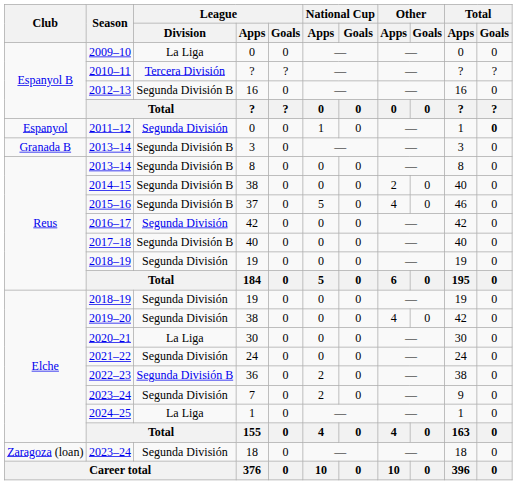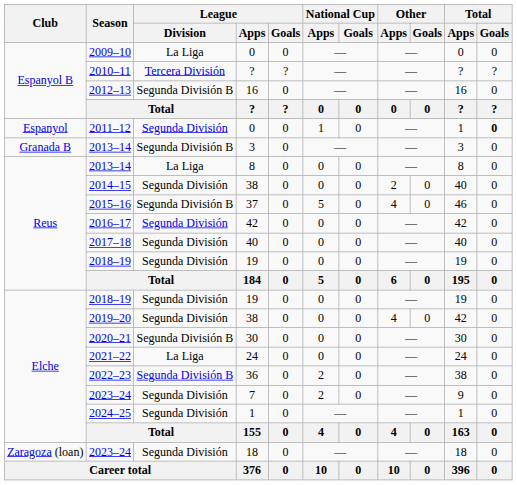 <table class="wikitable" style="text-align:center">
 <tr>
 <th rowspan="2">Club</th>
 <th rowspan="2">Season</th>
 <th colspan="3">League</th>
 <th colspan="2">National Cup</th>
 <th colspan="2">Other</th>
 <th colspan="2">Total</th>
 </tr>
 <tr>
 <th>Division</th>
 <th>Apps</th>
 <th>Goals</th>
 <th>Apps</th>
 <th>Goals</th>
 <th>Apps</th>
 <th>Goals</th>
 <th>Apps</th>
 <th>Goals</th>
 </tr>
 <tr>
 <td rowspan="4"><a href='#'>Espanyol B</a></td>
 <td><a href='#'>2009–10</a></td>
 <td>La Liga</td>
 <td>0</td>
 <td>0</td>
 <td colspan="2">—</td>
 <td colspan="2">—</td>
 <td>0</td>
 <td>0</td>
 </tr>
 <tr>
 <td><a href='#'>2010–11</a></td>
 <td><a href='#'>Tercera División</a></td>
 <td>?</td>
 <td>?</td>
 <td colspan="2">—</td>
 <td colspan="2">—</td>
 <td>?</td>
 <td>?</td>
 </tr>
 <tr>
 <td><a href='#'>2012–13</a></td>
 <td>Segunda División B</td>
 <td>16</td>
 <td>0</td>
 <td colspan="2">—</td>
 <td colspan="2">—</td>
 <td>16</td>
 <td>0</td>
 </tr>
 <tr>
 <th colspan="2">Total</th>
 <th>?</th>
 <th>?</th>
 <th>0</th>
 <th>0</th>
 <th>0</th>
 <th>0</th>
 <th>?</th>
 <th>?</th>
 </tr>
 <tr>
 <td><a href='#'>Espanyol</a></td>
 <td><a href='#'>2011–12</a></td>
 <td><a href='#'>Segunda División</a></td>
 <td>0</td>
 <td>0</td>
 <td>1</td>
 <td>0</td>
 <td colspan="2">—</td>
 <td>1</td>
 <td><strong>0</strong></td>
 </tr>
 <tr>
 <td><a href='#'>Granada B</a></td>
 <td><a href='#'>2013–14</a></td>
 <td>Segunda División B</td>
 <td>3</td>
 <td>0</td>
 <td colspan="2">—</td>
 <td colspan="2">—</td>
 <td>3</td>
 <td>0</td>
 </tr>
 <tr>
 <td rowspan="7"><a href='#'>Reus</a></td>
 <td><a href='#'>2013–14</a></td>
-<td>Segunda División B</td>
+<td>La Liga</td>
 <td>8</td>
 <td>0</td>
 <td>0</td>
 <td>0</td>
 <td colspan="2">—</td>
 <td>8</td>
 <td>0</td>
 </tr>
 <tr>
 <td><a href='#'>2014–15</a></td>
-<td>Segunda División B</td>
+<td>Segunda División</td>
 <td>38</td>
 <td>0</td>
 <td>0</td>
 <td>0</td>
 <td>2</td>
 <td>0</td>
 <td>40</td>
 <td>0</td>
 </tr>
 <tr>
 <td><a href='#'>2015–16</a></td>
 <td>Segunda División B</td>
 <td>37</td>
 <td>0</td>
 <td>5</td>
 <td>0</td>
 <td>4</td>
 <td>0</td>
 <td>46</td>
 <td>0</td>
 </tr>
 <tr>
 <td><a href='#'>2016–17</a></td>
 <td><a href='#'>Segunda División</a></td>
 <td>42</td>
 <td>0</td>
 <td>0</td>
 <td>0</td>
 <td colspan="2">—</td>
 <td>42</td>
 <td>0</td>
 </tr>
 <tr>
 <td><a href='#'>2017–18</a></td>
-<td>Segunda División B</td>
+<td>Segunda División</td>
 <td>40</td>
 <td>0</td>
 <td>0</td>
 <td>0</td>
 <td colspan="2">—</td>
 <td>40</td>
 <td>0</td>
 </tr>
 <tr>
 <td><a href='#'>2018–19</a></td>
 <td>Segunda División</td>
 <td>19</td>
 <td>0</td>
 <td>0</td>
 <td>0</td>
 <td colspan="2">—</td>
 <td>19</td>
 <td>0</td>
 </tr>
 <tr>
 <th colspan="2">Total</th>
 <th>184</th>
 <th>0</th>
 <th>5</th>
 <th>0</th>
 <th>6</th>
 <th>0</th>
 <th>195</th>
 <th>0</th>
 </tr>
 <tr>
 <td rowspan="8"><a href='#'>Elche</a></td>
 <td><a href='#'>2018–19</a></td>
 <td>Segunda División</td>
 <td>19</td>
 <td>0</td>
 <td>0</td>
 <td>0</td>
 <td colspan="2">—</td>
 <td>19</td>
 <td>0</td>
 </tr>
 <tr>
 <td><a href='#'>2019–20</a></td>
 <td>Segunda División</td>
 <td>38</td>
 <td>0</td>
 <td>0</td>
 <td>0</td>
 <td>4</td>
 <td>0</td>
 <td>42</td>
 <td>0</td>
 </tr>
 <tr>
 <td><a href='#'>2020–21</a></td>
-<td>La Liga</td>
+<td>Segunda División B</td>
 <td>30</td>
 <td>0</td>
 <td>0</td>
 <td>0</td>
 <td colspan="2">—</td>
 <td>30</td>
 <td>0</td>
 </tr>
 <tr>
 <td><a href='#'>2021–22</a></td>
-<td>Segunda División</td>
+<td>La Liga</td>
 <td>24</td>
 <td>0</td>
 <td>0</td>
 <td>0</td>
 <td colspan="2">—</td>
 <td>24</td>
 <td>0</td>
 </tr>
 <tr>
 <td><a href='#'>2022–23</a></td>
 <td><a href='#'>Segunda División B</a></td>
 <td>36</td>
 <td>0</td>
 <td>2</td>
 <td>0</td>
 <td colspan="2">—</td>
 <td>38</td>
 <td>0</td>
 </tr>
 <tr>
 <td><a href='#'>2023–24</a></td>
 <td>Segunda División</td>
 <td>7</td>
 <td>0</td>
 <td>2</td>
 <td>0</td>
 <td colspan="2">—</td>
 <td>9</td>
 <td>0</td>
 </tr>
 <tr>
 <td><a href='#'>2024–25</a></td>
-<td>La Liga</td>
+<td>Segunda División</td>
 <td>1</td>
 <td>0</td>
 <td colspan="2">—</td>
 <td colspan="2">—</td>
 <td>1</td>
 <td>0</td>
 </tr>
 <tr>
 <th colspan="2">Total</th>
 <th>155</th>
 <th>0</th>
 <th>4</th>
 <th>0</th>
 <th>4</th>
 <th>0</th>
 <th>163</th>
 <th>0</th>
 </tr>
 <tr>
 <td><a href='#'>Zaragoza</a> (loan)</td>
 <td><a href='#'>2023–24</a></td>
 <td>Segunda División</td>
 <td>18</td>
 <td>0</td>
 <td colspan="2">—</td>
 <td colspan="2">—</td>
 <td>18</td>
 <td>0</td>
 </tr>
 <tr>
 <th colspan="3">Career total</th>
 <th>376</th>
 <th>0</th>
 <th>10</th>
 <th>0</th>
 <th>10</th>
 <th>0</th>
 <th>396</th>
 <th>0</th>
 </tr>
 </table>
